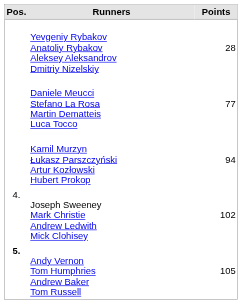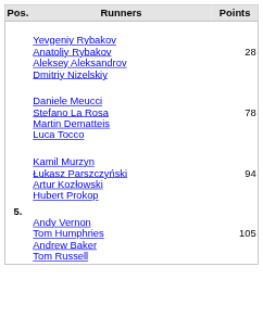 <table cellspacing="0" cellpadding="3" style="border:1px solid #AAAAAA;font-size:90%">
 <tr bgcolor="#E4E4E4">
 <th style="border-bottom:1px solid #AAAAAA" width=10>Pos.</th>
 <th style="border-bottom:1px solid #AAAAAA" width=250>Runners</th>
 <th style="border-bottom:1px solid #AAAAAA" width=60>Points</th>
 </tr>
 <tr align="center">
 <td align="center" valign="top"></td>
 <td align="left"><br> <a href='#'>Yevgeniy Rybakov</a><br> <a href='#'>Anatoliy Rybakov</a><br> <a href='#'>Aleksey Aleksandrov</a><br> <a href='#'>Dmitriy Nizelskiy</a></td>
 <td align="right">28</td>
 </tr>
 <tr align="center">
 <td align="center" valign="top"></td>
 <td align="left"><br> <a href='#'>Daniele Meucci</a><br> <a href='#'>Stefano La Rosa</a><br> <a href='#'>Martin Dematteis</a><br> <a href='#'>Luca Tocco</a></td>
-<td align="right">77</td>
+<td align="right">78</td>
 </tr>
 <tr align="center">
 <td align="center" valign="top"></td>
 <td align="left"><br> <a href='#'>Kamil Murzyn</a><br> <a href='#'>Łukasz Parszczyński</a><br> <a href='#'>Artur Kozłowski</a><br> <a href='#'>Hubert Prokop</a></td>
 <td align="right">94</td>
 </tr>
 <tr align="center">
-<td align="center" valign="top">4.</td>
-<td align="left"><br> Joseph Sweeney<br> <a href='#'>Mark Christie</a><br> <a href='#'>Andrew Ledwith</a><br> <a href='#'>Mick Clohisey</a></td>
-<td align="right">102</td>
-</tr>
-<tr align="center">
 <td align="center" valign="top"><strong>5.</strong></td>
 <td align="left"><br> <a href='#'>Andy Vernon</a><br> <a href='#'>Tom Humphries</a><br> <a href='#'>Andrew Baker</a><br> <a href='#'>Tom Russell</a></td>
 <td align="right">105</td>
 </tr>
 </table>
